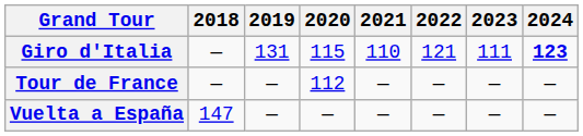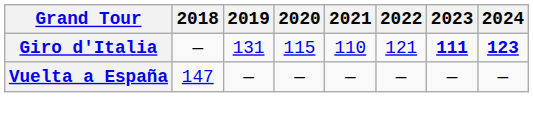 <table class="wikitable plainrowheaders">
 <tr>
 <th scope="col"><a href='#'>Grand Tour</a></th>
 <th scope="col">2018</th>
 <th scope="col">2019</th>
 <th scope="col">2020</th>
 <th scope="col">2021</th>
 <th scope="col">2022</th>
 <th scope="col">2023</th>
 <th scope="col">2024</th>
 </tr>
 <tr style="text-align:center;">
 <th scope="row"> <a href='#'>Giro d'Italia</a></th>
 <td>—</td>
 <td><a href='#'>131</a></td>
 <td><a href='#'>115</a></td>
 <td><a href='#'>110</a></td>
 <td><a href='#'>121</a></td>
-<td><a href='#'>111</a></td>
+<td><strong><a href='#'>111</a></strong></td>
 <td><strong><a href='#'>123</a></strong></td>
-</tr>
-<tr style="text-align:center;">
-<th scope="row"> <a href='#'>Tour de France</a></th>
-<td>—</td>
-<td>—</td>
-<td><a href='#'>112</a></td>
-<td>—</td>
-<td>—</td>
-<td>—</td>
-<td>—</td>
 </tr>
 <tr style="text-align:center;">
 <th scope="row"> <a href='#'>Vuelta a España</a></th>
 <td><a href='#'>147</a></td>
 <td>—</td>
 <td>—</td>
 <td>—</td>
 <td>—</td>
 <td>—</td>
 <td>—</td>
 </tr>
 </table>
